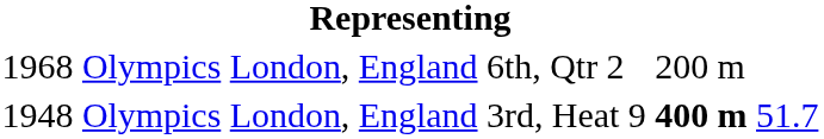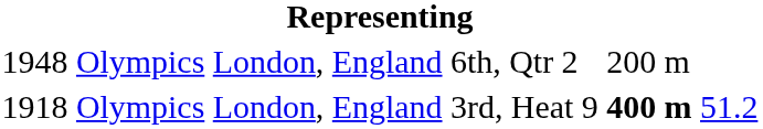 <table>
 <tr>
 <th colspan="6">Representing </th>
 </tr>
 <tr>
-<td>1968</td>
+<td>1948</td>
 <td><a href='#'>Olympics</a></td>
 <td><a href='#'>London</a>, <a href='#'>England</a></td>
 <td>6th, Qtr 2</td>
 <td>200 m</td>
 <td><a href='#'></a></td>
 </tr>
 <tr>
-<td>1948</td>
+<td>1918</td>
 <td><a href='#'>Olympics</a></td>
 <td><a href='#'>London</a>, <a href='#'>England</a></td>
 <td>3rd, Heat 9</td>
 <td><strong>400 m</strong></td>
-<td><a href='#'>51.7</a></td>
+<td><a href='#'>51.2</a></td>
 </tr>
 </table>
